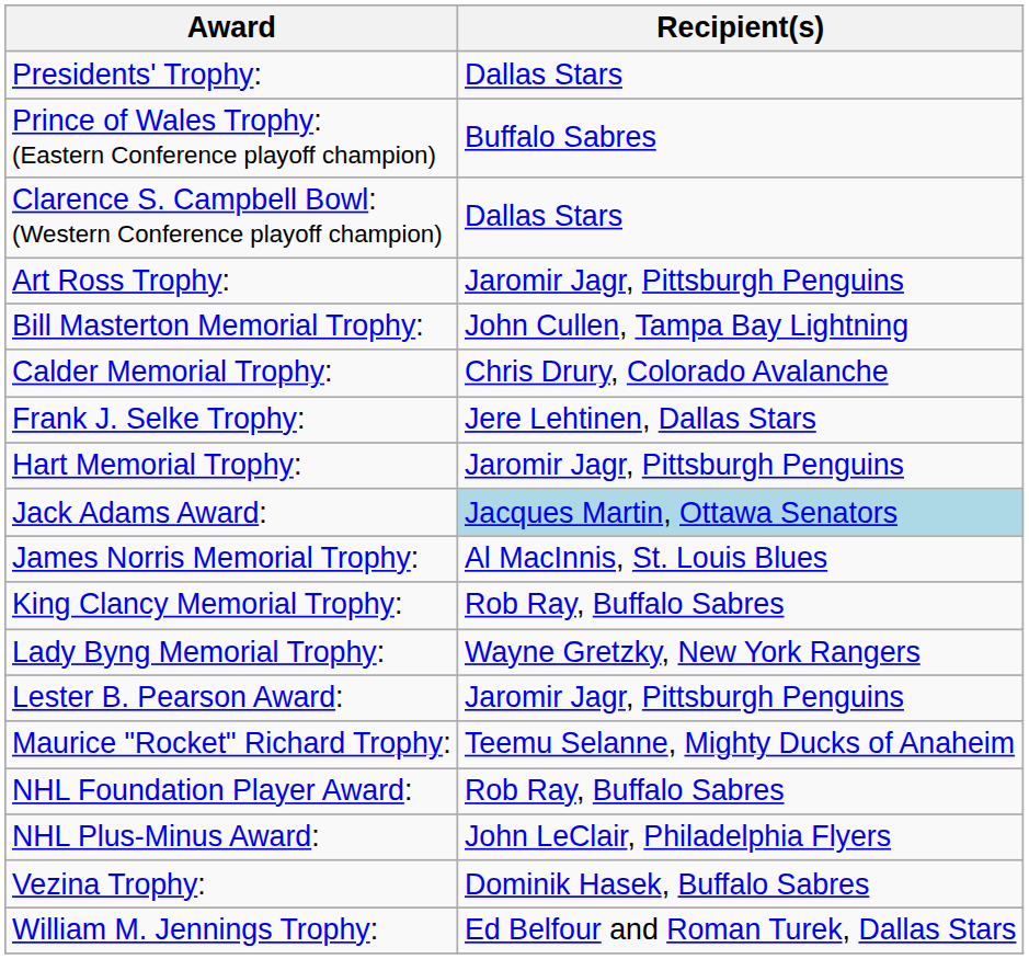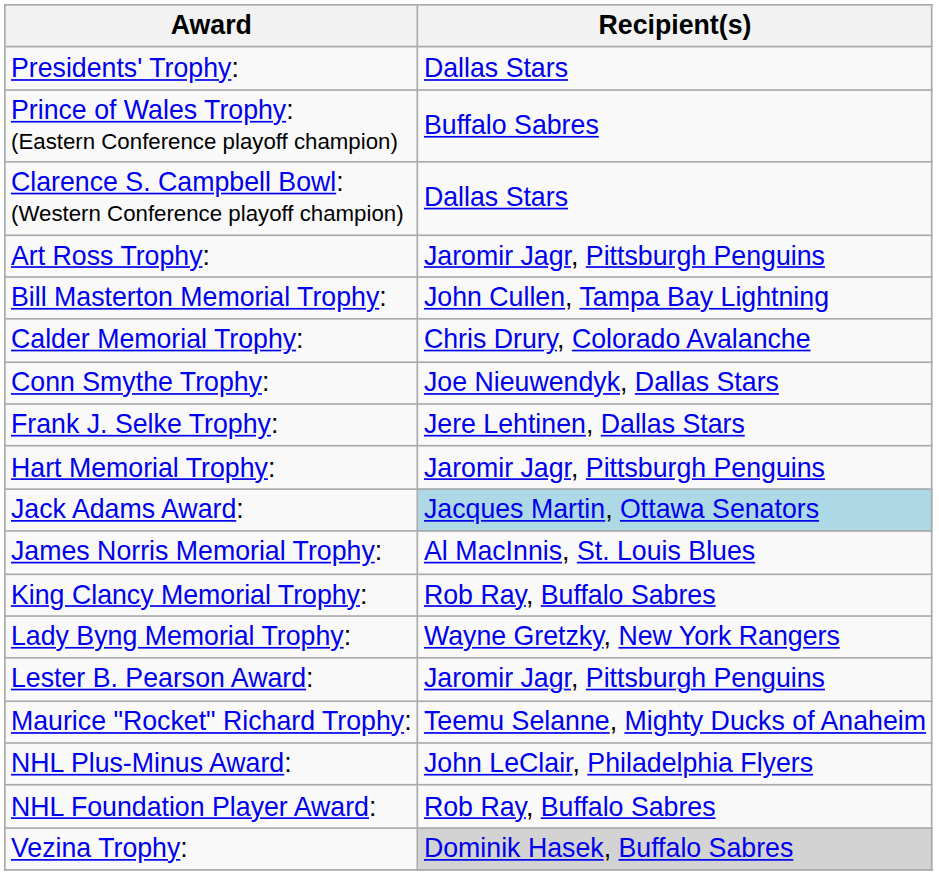 <table class="wikitable">
 <tr>
 <th>Award</th>
 <th>Recipient(s)</th>
 </tr>
 <tr>
 <td><a href='#'>Presidents' Trophy</a>:</td>
 <td><a href='#'>Dallas Stars</a></td>
 </tr>
 <tr>
 <td><a href='#'>Prince of Wales Trophy</a>: <br><small>(Eastern Conference playoff champion)</small></td>
 <td><a href='#'>Buffalo Sabres</a></td>
 </tr>
 <tr>
 <td><a href='#'>Clarence S. Campbell Bowl</a>: <br><small>(Western Conference playoff champion)</small></td>
 <td><a href='#'>Dallas Stars</a></td>
 </tr>
 <tr>
 <td><a href='#'>Art Ross Trophy</a>:</td>
 <td><a href='#'>Jaromir Jagr</a>, <a href='#'>Pittsburgh Penguins</a></td>
 </tr>
 <tr>
 <td><a href='#'>Bill Masterton Memorial Trophy</a>:</td>
 <td><a href='#'>John Cullen</a>, <a href='#'>Tampa Bay Lightning</a></td>
 </tr>
 <tr>
 <td><a href='#'>Calder Memorial Trophy</a>:</td>
 <td><a href='#'>Chris Drury</a>, <a href='#'>Colorado Avalanche</a></td>
+</tr>
+<tr>
+<td><a href='#'>Conn Smythe Trophy</a>:</td>
+<td><a href='#'>Joe Nieuwendyk</a>, <a href='#'>Dallas Stars</a></td>
 </tr>
 <tr>
 <td><a href='#'>Frank J. Selke Trophy</a>:</td>
 <td><a href='#'>Jere Lehtinen</a>, <a href='#'>Dallas Stars</a></td>
 </tr>
 <tr>
 <td><a href='#'>Hart Memorial Trophy</a>:</td>
 <td><a href='#'>Jaromir Jagr</a>, <a href='#'>Pittsburgh Penguins</a></td>
 </tr>
 <tr>
 <td><a href='#'>Jack Adams Award</a>:</td>
 <td style="background: lightblue;"><a href='#'>Jacques Martin</a>, <a href='#'>Ottawa Senators</a></td>
 </tr>
 <tr>
 <td><a href='#'>James Norris Memorial Trophy</a>:</td>
 <td><a href='#'>Al MacInnis</a>, <a href='#'>St. Louis Blues</a></td>
 </tr>
 <tr>
 <td><a href='#'>King Clancy Memorial Trophy</a>:</td>
 <td><a href='#'>Rob Ray</a>, <a href='#'>Buffalo Sabres</a></td>
 </tr>
 <tr>
 <td><a href='#'>Lady Byng Memorial Trophy</a>:</td>
 <td><a href='#'>Wayne Gretzky</a>, <a href='#'>New York Rangers</a></td>
 </tr>
 <tr>
 <td><a href='#'>Lester B. Pearson Award</a>:</td>
 <td><a href='#'>Jaromir Jagr</a>, <a href='#'>Pittsburgh Penguins</a></td>
 </tr>
 <tr>
 <td><a href='#'>Maurice "Rocket" Richard Trophy</a>:</td>
 <td><a href='#'>Teemu Selanne</a>, <a href='#'>Mighty Ducks of Anaheim</a></td>
 </tr>
 <tr>
+<td><a href='#'>NHL Plus-Minus Award</a>:</td>
+<td><a href='#'>John LeClair</a>, <a href='#'>Philadelphia Flyers</a></td>
+</tr>
+<tr>
 <td><a href='#'>NHL Foundation Player Award</a>:</td>
 <td><a href='#'>Rob Ray</a>, <a href='#'>Buffalo Sabres</a></td>
 </tr>
 <tr>
-<td><a href='#'>NHL Plus-Minus Award</a>:</td>
-<td><a href='#'>John LeClair</a>, <a href='#'>Philadelphia Flyers</a></td>
-</tr>
-<tr>
 <td><a href='#'>Vezina Trophy</a>:</td>
-<td><a href='#'>Dominik Hasek</a>, <a href='#'>Buffalo Sabres</a></td>
-</tr>
-<tr>
-<td><a href='#'>William M. Jennings Trophy</a>:</td>
-<td><a href='#'>Ed Belfour</a> and <a href='#'>Roman Turek</a>, <a href='#'>Dallas Stars</a></td>
+<td style="background: lightgrey;"><a href='#'>Dominik Hasek</a>, <a href='#'>Buffalo Sabres</a></td>
 </tr>
 </table>
